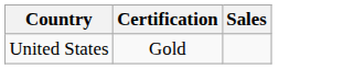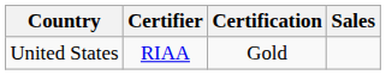 <table class="wikitable">
 <tr>
 <th align="center">Country</th>
+<th align="center">Certifier</th>
 <th align="center">Certification</th>
 <th align="center">Sales</th>
 </tr>
 <tr>
 <td align="left">United States</td>
+<td align="center"><a href='#'>RIAA</a></td>
 <td align="center">Gold</td>
 <td align="center"></td>
 </tr>
 </table>
